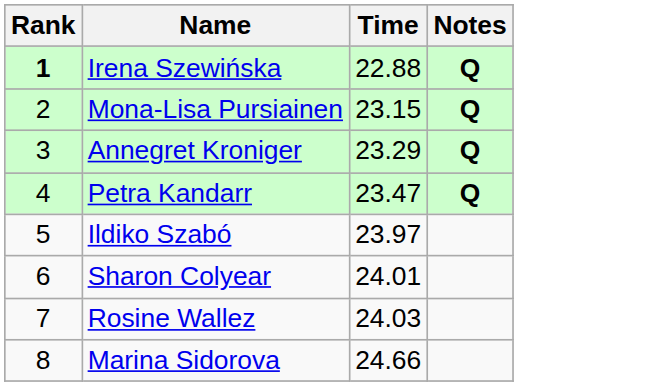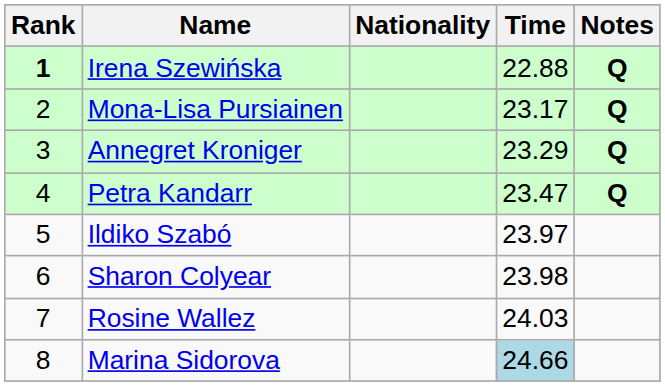 <table class="wikitable sortable" style="text-align:center">
 <tr>
 <th>Rank</th>
 <th>Name</th>
+<th>Nationality</th>
 <th>Time</th>
 <th>Notes</th>
 </tr>
 <tr bgcolor=ccffcc>
 <td><strong>1</strong></td>
 <td align=left><a href='#'>Irena Szewińska</a></td>
+<td align=left></td>
 <td>22.88</td>
 <td><strong>Q</strong></td>
 </tr>
 <tr bgcolor=ccffcc>
 <td>2</td>
 <td align=left><a href='#'>Mona-Lisa Pursiainen</a></td>
-<td>23.15</td>
+<td align=left></td>
+<td>23.17</td>
 <td><strong>Q</strong></td>
 </tr>
 <tr bgcolor=ccffcc>
 <td>3</td>
 <td align=left><a href='#'>Annegret Kroniger</a></td>
+<td align=left></td>
 <td>23.29</td>
 <td><strong>Q</strong></td>
 </tr>
 <tr bgcolor=ccffcc>
 <td>4</td>
 <td align=left><a href='#'>Petra Kandarr</a></td>
+<td align=left></td>
 <td>23.47</td>
 <td><strong>Q</strong></td>
 </tr>
 <tr>
 <td>5</td>
 <td align=left><a href='#'>Ildiko Szabó</a></td>
+<td align=left></td>
 <td>23.97</td>
 <td></td>
 </tr>
 <tr>
 <td>6</td>
 <td align=left><a href='#'>Sharon Colyear</a></td>
-<td>24.01</td>
+<td align=left></td>
+<td>23.98</td>
 <td></td>
 </tr>
 <tr>
 <td>7</td>
 <td align=left><a href='#'>Rosine Wallez</a></td>
+<td align=left></td>
 <td>24.03</td>
 <td></td>
 </tr>
 <tr>
 <td>8</td>
 <td align=left><a href='#'>Marina Sidorova</a></td>
-<td>24.66</td>
+<td align=left></td>
+<td style="background: lightblue;">24.66</td>
 <td></td>
 </tr>
 </table>
